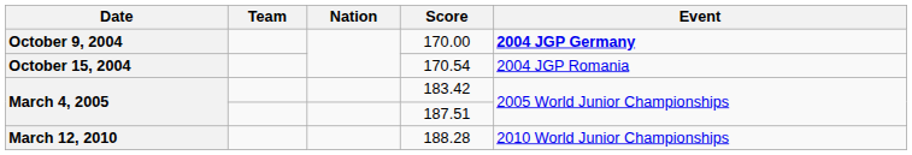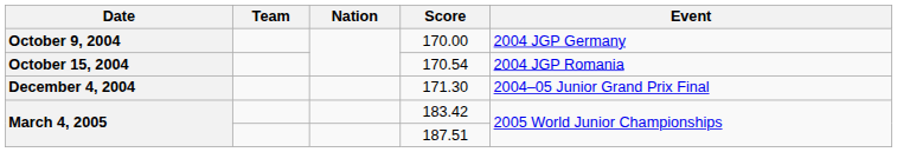 <table class="wikitable unsortable" style="text-align:left; width:75%">
 <tr>
 <th scope="col">Date</th>
 <th scope="col">Team</th>
 <th scope="col">Nation</th>
 <th scope="col">Score</th>
 <th scope="col">Event</th>
 </tr>
 <tr>
 <th scope="row" style="text-align:left">October 9, 2004</th>
 <td></td>
 <td rowspan="2"></td>
 <td style="text-align:center">170.00</td>
-<td><strong><a href='#'>2004 JGP Germany</a></strong></td>
+<td><a href='#'>2004 JGP Germany</a></td>
 </tr>
 <tr>
 <th scope="row" style="text-align:left">October 15, 2004</th>
 <td></td>
 <td style="text-align:center">170.54</td>
 <td><a href='#'>2004 JGP Romania</a></td>
+</tr>
+<tr>
+<th scope="row" style="text-align:left">December 4, 2004</th>
+<td></td>
+<td></td>
+<td style="text-align:center">171.30</td>
+<td><a href='#'>2004–05 Junior Grand Prix Final</a></td>
 </tr>
 <tr>
 <th scope="row" style="text-align:left" rowspan="2">March 4, 2005</th>
 <td></td>
 <td></td>
 <td style="text-align:center">183.42</td>
 <td rowspan="2"><a href='#'>2005 World Junior Championships</a></td>
 </tr>
 <tr>
 <td></td>
 <td></td>
 <td style="text-align:center">187.51</td>
 </tr>
-<tr>
-<th scope="row" style="text-align:left">March 12, 2010</th>
-<td></td>
-<td></td>
-<td style="text-align:center">188.28</td>
-<td><a href='#'>2010 World Junior Championships</a></td>
-</tr>
 </table>
